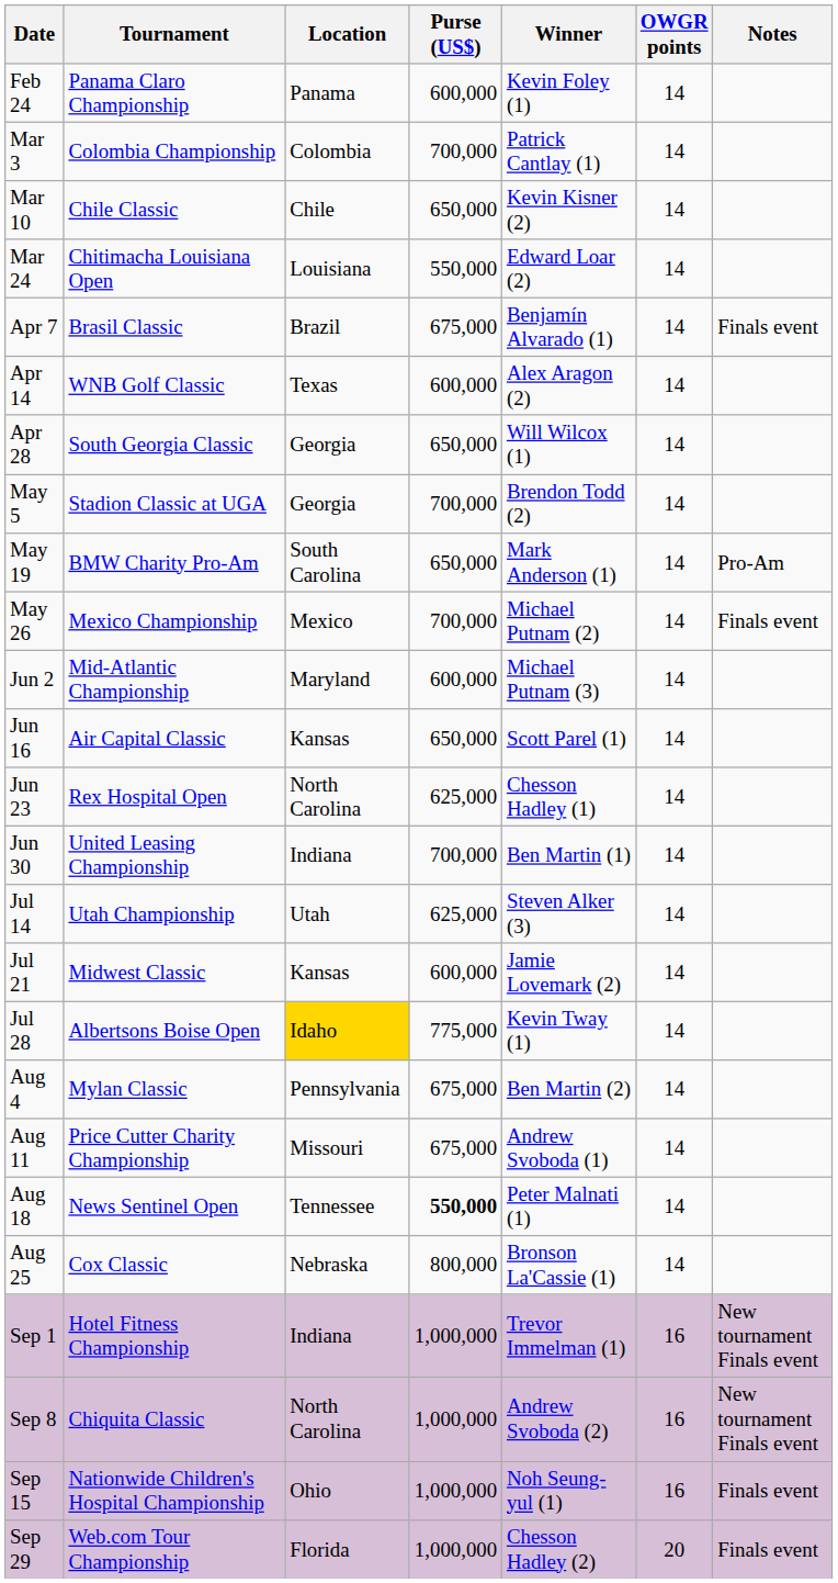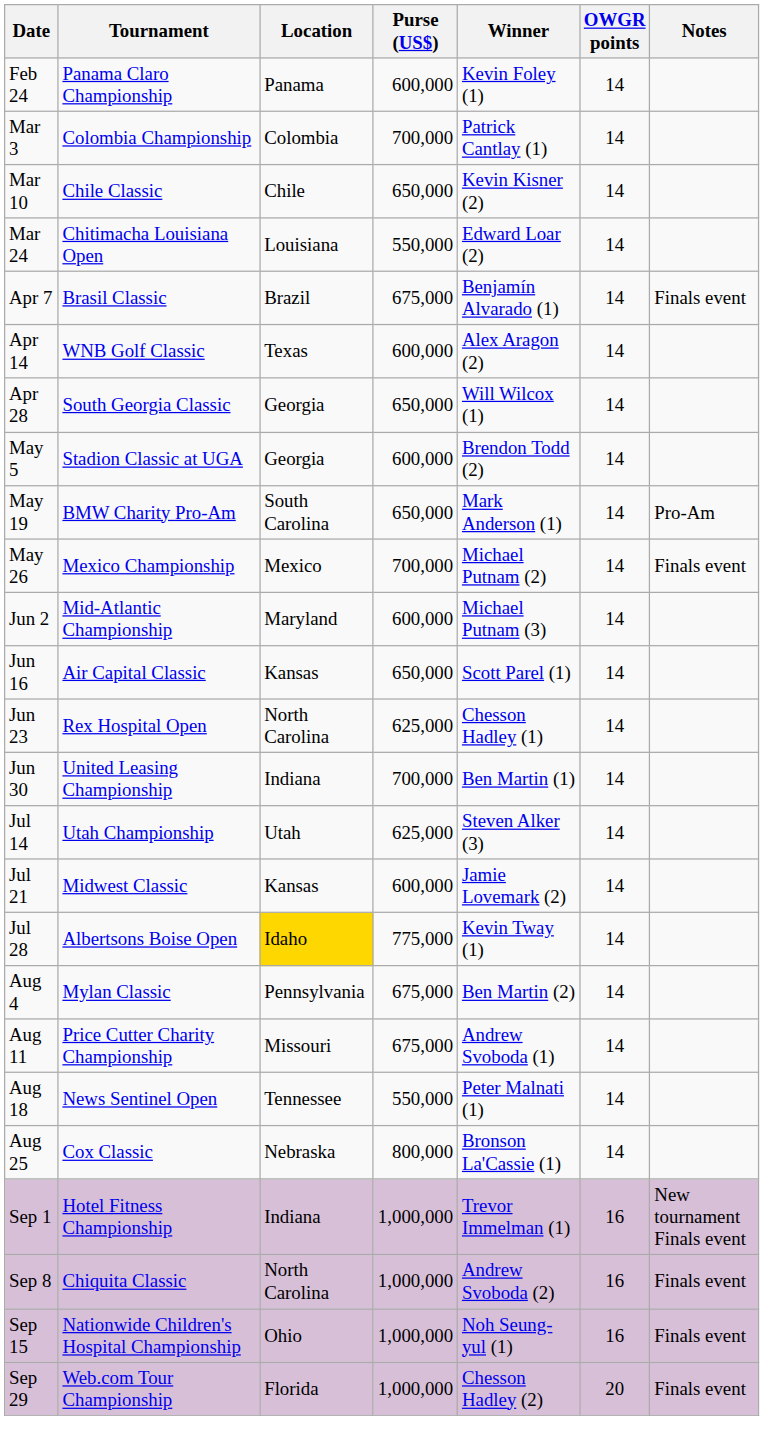 <table class="wikitable" style="font-size:95%">
 <tr>
 <th>Date</th>
 <th>Tournament</th>
 <th>Location</th>
 <th>Purse<br>(<a href='#'>US$</a>)</th>
 <th>Winner</th>
 <th><a href='#'>OWGR</a><br>points</th>
 <th>Notes</th>
 </tr>
 <tr>
 <td>Feb 24</td>
 <td><a href='#'>Panama Claro Championship</a></td>
 <td>Panama</td>
 <td align=right>600,000</td>
 <td> <a href='#'>Kevin Foley</a> (1)</td>
 <td align=center>14</td>
 <td></td>
 </tr>
 <tr>
 <td>Mar 3</td>
 <td><a href='#'>Colombia Championship</a></td>
 <td>Colombia</td>
 <td align=right>700,000</td>
 <td> <a href='#'>Patrick Cantlay</a> (1)</td>
 <td align=center>14</td>
 <td></td>
 </tr>
 <tr>
 <td>Mar 10</td>
 <td><a href='#'>Chile Classic</a></td>
 <td>Chile</td>
 <td align=right>650,000</td>
 <td> <a href='#'>Kevin Kisner</a> (2)</td>
 <td align=center>14</td>
 <td></td>
 </tr>
 <tr>
 <td>Mar 24</td>
 <td><a href='#'>Chitimacha Louisiana Open</a></td>
 <td>Louisiana</td>
 <td align=right>550,000</td>
 <td> <a href='#'>Edward Loar</a> (2)</td>
 <td align=center>14</td>
 <td></td>
 </tr>
 <tr>
 <td>Apr 7</td>
 <td><a href='#'>Brasil Classic</a></td>
 <td>Brazil</td>
 <td align=right>675,000</td>
 <td> <a href='#'>Benjamín Alvarado</a> (1)</td>
 <td align=center>14</td>
 <td>Finals event</td>
 </tr>
 <tr>
 <td>Apr 14</td>
 <td><a href='#'>WNB Golf Classic</a></td>
 <td>Texas</td>
 <td align=right>600,000</td>
 <td> <a href='#'>Alex Aragon</a> (2)</td>
 <td align=center>14</td>
 <td></td>
 </tr>
 <tr>
 <td>Apr 28</td>
 <td><a href='#'>South Georgia Classic</a></td>
 <td>Georgia</td>
 <td align=right>650,000</td>
 <td> <a href='#'>Will Wilcox</a> (1)</td>
 <td align=center>14</td>
 <td></td>
 </tr>
 <tr>
 <td>May 5</td>
 <td><a href='#'>Stadion Classic at UGA</a></td>
 <td>Georgia</td>
-<td align=right>700,000</td>
+<td align=right>600,000</td>
 <td> <a href='#'>Brendon Todd</a> (2)</td>
 <td align=center>14</td>
 <td></td>
 </tr>
 <tr>
 <td>May 19</td>
 <td><a href='#'>BMW Charity Pro-Am</a></td>
 <td>South Carolina</td>
 <td align=right>650,000</td>
 <td> <a href='#'>Mark Anderson</a> (1)</td>
 <td align=center>14</td>
 <td>Pro-Am</td>
 </tr>
 <tr>
 <td>May 26</td>
 <td><a href='#'>Mexico Championship</a></td>
 <td>Mexico</td>
 <td align=right>700,000</td>
 <td> <a href='#'>Michael Putnam</a> (2)</td>
 <td align=center>14</td>
 <td>Finals event</td>
 </tr>
 <tr>
 <td>Jun 2</td>
 <td><a href='#'>Mid-Atlantic Championship</a></td>
 <td>Maryland</td>
 <td align=right>600,000</td>
 <td> <a href='#'>Michael Putnam</a> (3)</td>
 <td align=center>14</td>
 <td></td>
 </tr>
 <tr>
 <td>Jun 16</td>
 <td><a href='#'>Air Capital Classic</a></td>
 <td>Kansas</td>
 <td align=right>650,000</td>
 <td> <a href='#'>Scott Parel</a> (1)</td>
 <td align=center>14</td>
 <td></td>
 </tr>
 <tr>
 <td>Jun 23</td>
 <td><a href='#'>Rex Hospital Open</a></td>
 <td>North Carolina</td>
 <td align=right>625,000</td>
 <td> <a href='#'>Chesson Hadley</a> (1)</td>
 <td align=center>14</td>
 <td></td>
 </tr>
 <tr>
 <td>Jun 30</td>
 <td><a href='#'>United Leasing Championship</a></td>
 <td>Indiana</td>
 <td align=right>700,000</td>
 <td> <a href='#'>Ben Martin</a> (1)</td>
 <td align=center>14</td>
 <td></td>
 </tr>
 <tr>
 <td>Jul 14</td>
 <td><a href='#'>Utah Championship</a></td>
 <td>Utah</td>
 <td align=right>625,000</td>
 <td> <a href='#'>Steven Alker</a> (3)</td>
 <td align=center>14</td>
 <td></td>
 </tr>
 <tr>
 <td>Jul 21</td>
 <td><a href='#'>Midwest Classic</a></td>
 <td>Kansas</td>
 <td align=right>600,000</td>
 <td> <a href='#'>Jamie Lovemark</a> (2)</td>
 <td align=center>14</td>
 <td></td>
 </tr>
 <tr>
 <td>Jul 28</td>
 <td><a href='#'>Albertsons Boise Open</a></td>
 <td style="background: gold;">Idaho</td>
 <td align=right>775,000</td>
 <td> <a href='#'>Kevin Tway</a> (1)</td>
 <td align=center>14</td>
 <td></td>
 </tr>
 <tr>
 <td>Aug 4</td>
 <td><a href='#'>Mylan Classic</a></td>
 <td>Pennsylvania</td>
 <td align=right>675,000</td>
 <td> <a href='#'>Ben Martin</a> (2)</td>
 <td align=center>14</td>
 <td></td>
 </tr>
 <tr>
 <td>Aug 11</td>
 <td><a href='#'>Price Cutter Charity Championship</a></td>
 <td>Missouri</td>
 <td align=right>675,000</td>
 <td> <a href='#'>Andrew Svoboda</a> (1)</td>
 <td align=center>14</td>
 <td></td>
 </tr>
 <tr>
 <td>Aug 18</td>
 <td><a href='#'>News Sentinel Open</a></td>
 <td>Tennessee</td>
-<td align=right><strong>550,000</strong></td>
+<td align=right>550,000</td>
 <td> <a href='#'>Peter Malnati</a> (1)</td>
 <td align=center>14</td>
 <td></td>
 </tr>
 <tr>
 <td>Aug 25</td>
 <td><a href='#'>Cox Classic</a></td>
 <td>Nebraska</td>
 <td align=right>800,000</td>
 <td> <a href='#'>Bronson La'Cassie</a> (1)</td>
 <td align=center>14</td>
 <td></td>
 </tr>
 <tr style="background:thistle;">
 <td>Sep 1</td>
 <td><a href='#'>Hotel Fitness Championship</a></td>
 <td>Indiana</td>
 <td align=right>1,000,000</td>
 <td> <a href='#'>Trevor Immelman</a> (1)</td>
 <td align=center>16</td>
 <td>New tournament<br>Finals event</td>
 </tr>
 <tr style="background:thistle;">
 <td>Sep 8</td>
 <td><a href='#'>Chiquita Classic</a></td>
 <td>North Carolina</td>
 <td align=right>1,000,000</td>
 <td> <a href='#'>Andrew Svoboda</a> (2)</td>
 <td align=center>16</td>
-<td>New tournament<br>Finals event</td>
+<td>Finals event</td>
 </tr>
 <tr style="background:thistle;">
 <td>Sep 15</td>
 <td><a href='#'>Nationwide Children's Hospital Championship</a></td>
 <td>Ohio</td>
 <td align=right>1,000,000</td>
 <td> <a href='#'>Noh Seung-yul</a> (1)</td>
 <td align=center>16</td>
 <td>Finals event</td>
 </tr>
 <tr style="background:thistle;">
 <td>Sep 29</td>
 <td><a href='#'>Web.com Tour Championship</a></td>
 <td>Florida</td>
 <td align=right>1,000,000</td>
 <td> <a href='#'>Chesson Hadley</a> (2)</td>
 <td align=center>20</td>
 <td>Finals event</td>
 </tr>
 </table>
